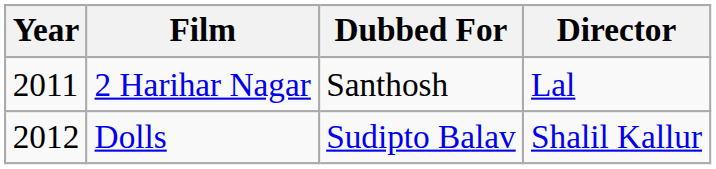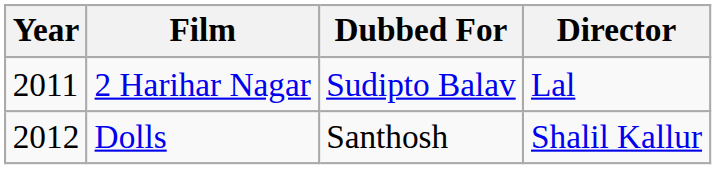 <table class=wikitable>
 <tr>
 <th>Year</th>
 <th>Film</th>
 <th>Dubbed For</th>
 <th>Director</th>
 </tr>
 <tr>
 <td>2011</td>
 <td><a href='#'>2 Harihar Nagar</a></td>
-<td>Santhosh</td>
+<td><a href='#'>Sudipto Balav</a></td>
 <td><a href='#'>Lal</a></td>
 </tr>
 <tr>
 <td>2012</td>
 <td><a href='#'>Dolls</a></td>
-<td><a href='#'>Sudipto Balav</a></td>
+<td>Santhosh</td>
 <td><a href='#'>Shalil Kallur</a></td>
 </tr>
 </table>
